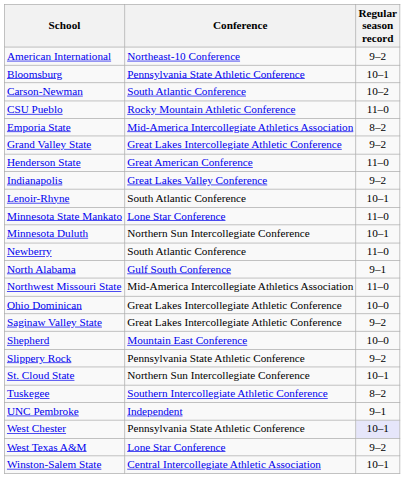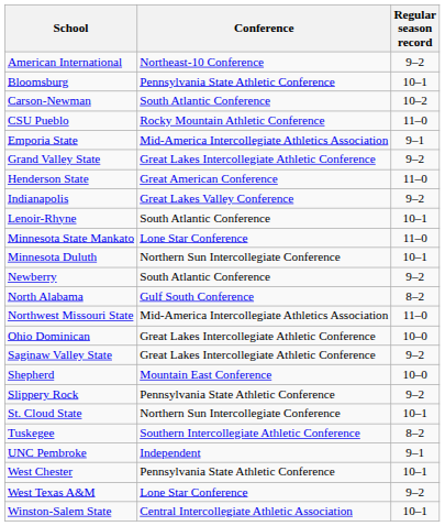 <table class="wikitable sortable">
 <tr>
 <th>School</th>
 <th>Conference</th>
 <th class="unsortable">Regular<br>season<br>record</th>
 </tr>
 <tr>
 <td><a href='#'>American International</a></td>
 <td><a href='#'>Northeast-10 Conference</a></td>
 <td align=center>9–2</td>
 </tr>
 <tr>
 <td><a href='#'>Bloomsburg</a></td>
 <td><a href='#'>Pennsylvania State Athletic Conference</a></td>
 <td align=center>10–1</td>
 </tr>
 <tr>
 <td><a href='#'>Carson-Newman</a></td>
 <td><a href='#'>South Atlantic Conference</a></td>
 <td align=center>10–2</td>
 </tr>
 <tr>
 <td><a href='#'>CSU Pueblo</a></td>
 <td><a href='#'>Rocky Mountain Athletic Conference</a></td>
 <td align=center>11–0</td>
 </tr>
 <tr>
 <td><a href='#'>Emporia State</a></td>
 <td><a href='#'>Mid-America Intercollegiate Athletics Association</a></td>
-<td align=center>8–2</td>
+<td align=center>9–1</td>
 </tr>
 <tr>
 <td><a href='#'>Grand Valley State</a></td>
 <td><a href='#'>Great Lakes Intercollegiate Athletic Conference</a></td>
 <td align=center>9–2</td>
 </tr>
 <tr>
 <td><a href='#'>Henderson State</a></td>
 <td><a href='#'>Great American Conference</a></td>
 <td align=center>11–0</td>
 </tr>
 <tr>
 <td><a href='#'>Indianapolis</a></td>
 <td><a href='#'>Great Lakes Valley Conference</a></td>
 <td align=center>9–2</td>
 </tr>
 <tr>
 <td><a href='#'>Lenoir-Rhyne</a></td>
 <td>South Atlantic Conference</td>
 <td align=center>10–1</td>
 </tr>
 <tr>
 <td><a href='#'>Minnesota State Mankato</a></td>
 <td><a href='#'>Lone Star Conference</a></td>
 <td align=center>11–0</td>
 </tr>
 <tr>
 <td><a href='#'>Minnesota Duluth</a></td>
 <td>Northern Sun Intercollegiate Conference</td>
 <td align=center>10–1</td>
 </tr>
 <tr>
 <td><a href='#'>Newberry</a></td>
 <td>South Atlantic Conference</td>
-<td align=center>11–0</td>
+<td align=center>9–2</td>
 </tr>
 <tr>
 <td><a href='#'>North Alabama</a></td>
 <td><a href='#'>Gulf South Conference</a></td>
-<td align=center>9–1</td>
+<td align=center>8–2</td>
 </tr>
 <tr>
 <td><a href='#'>Northwest Missouri State</a></td>
 <td>Mid-America Intercollegiate Athletics Association</td>
 <td align=center>11–0</td>
 </tr>
 <tr>
 <td><a href='#'>Ohio Dominican</a></td>
 <td>Great Lakes Intercollegiate Athletic Conference</td>
 <td align=center>10–0</td>
 </tr>
 <tr>
 <td><a href='#'>Saginaw Valley State</a></td>
 <td>Great Lakes Intercollegiate Athletic Conference</td>
 <td align=center>9–2</td>
 </tr>
 <tr>
 <td><a href='#'>Shepherd</a></td>
 <td><a href='#'>Mountain East Conference</a></td>
 <td align=center>10–0</td>
 </tr>
 <tr>
 <td><a href='#'>Slippery Rock</a></td>
 <td>Pennsylvania State Athletic Conference</td>
 <td align=center>9–2</td>
 </tr>
 <tr>
 <td><a href='#'>St. Cloud State</a></td>
 <td>Northern Sun Intercollegiate Conference</td>
 <td align=center>10–1</td>
 </tr>
 <tr>
 <td><a href='#'>Tuskegee</a></td>
 <td><a href='#'>Southern Intercollegiate Athletic Conference</a></td>
 <td align=center>8–2</td>
 </tr>
 <tr>
 <td><a href='#'>UNC Pembroke</a></td>
 <td><a href='#'>Independent</a></td>
 <td align=center>9–1</td>
 </tr>
 <tr>
 <td><a href='#'>West Chester</a></td>
 <td>Pennsylvania State Athletic Conference</td>
-<td align=center style="background: lavender;">10–1</td>
+<td align=center>10–1</td>
 </tr>
 <tr>
 <td><a href='#'>West Texas A&M</a></td>
 <td><a href='#'>Lone Star Conference</a></td>
 <td align=center>9–2</td>
 </tr>
 <tr>
 <td><a href='#'>Winston-Salem State</a></td>
 <td><a href='#'>Central Intercollegiate Athletic Association</a></td>
 <td align=center>10–1</td>
 </tr>
 </table>
